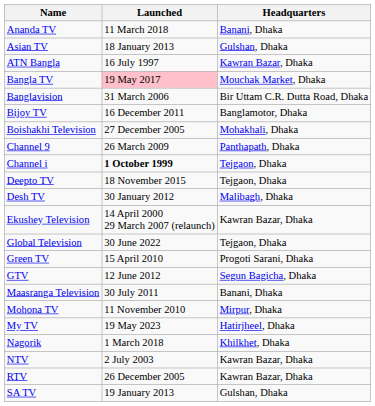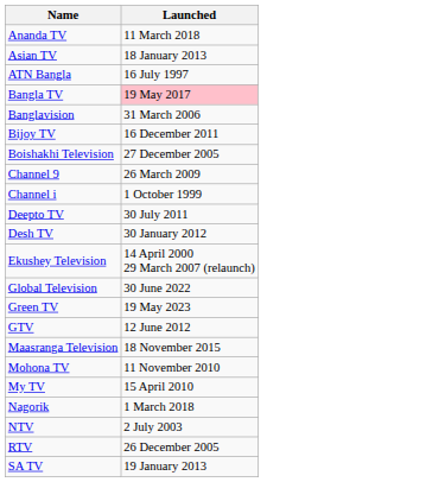 <table class="sortable plainrowheaders wikitable">
 <tr>
 <th>Name</th>
 <th>Launched</th>
-<th>Headquarters</th>
 </tr>
 <tr>
 <td><a href='#'>Ananda TV</a></td>
 <td>11 March 2018</td>
-<td><a href='#'>Banani</a>, Dhaka</td>
 </tr>
 <tr>
 <td><a href='#'>Asian TV</a></td>
 <td>18 January 2013</td>
-<td><a href='#'>Gulshan</a>, Dhaka</td>
 </tr>
 <tr>
 <td><a href='#'>ATN Bangla</a></td>
 <td>16 July 1997</td>
-<td><a href='#'>Kawran Bazar</a>, Dhaka</td>
 </tr>
 <tr>
 <td><a href='#'>Bangla TV</a></td>
 <td style="background: pink;">19 May 2017</td>
-<td><a href='#'>Mouchak Market</a>, Dhaka</td>
 </tr>
 <tr>
 <td><a href='#'>Banglavision</a></td>
 <td>31 March 2006</td>
-<td>Bir Uttam C.R. Dutta Road, Dhaka</td>
 </tr>
 <tr>
 <td><a href='#'>Bijoy TV</a></td>
 <td>16 December 2011</td>
-<td>Banglamotor, Dhaka</td>
 </tr>
 <tr>
 <td><a href='#'>Boishakhi Television</a></td>
 <td>27 December 2005</td>
-<td><a href='#'>Mohakhali</a>, Dhaka</td>
 </tr>
 <tr>
 <td><a href='#'>Channel 9</a></td>
 <td>26 March 2009</td>
-<td><a href='#'>Panthapath</a>, Dhaka</td>
 </tr>
 <tr>
 <td><a href='#'>Channel i</a></td>
-<td><strong>1 October 1999</strong></td>
-<td><a href='#'>Tejgaon</a>, Dhaka</td>
+<td>1 October 1999</td>
 </tr>
 <tr>
 <td><a href='#'>Deepto TV</a></td>
-<td>18 November 2015</td>
-<td>Tejgaon, Dhaka</td>
+<td>30 July 2011</td>
 </tr>
 <tr>
 <td><a href='#'>Desh TV</a></td>
 <td>30 January 2012</td>
-<td><a href='#'>Malibagh</a>, Dhaka</td>
 </tr>
 <tr>
 <td><a href='#'>Ekushey Television</a></td>
 <td>14 April 2000<br>29 March 2007 (relaunch)</td>
-<td>Kawran Bazar, Dhaka</td>
 </tr>
 <tr>
 <td><a href='#'>Global Television</a></td>
 <td>30 June 2022</td>
-<td>Tejgaon, Dhaka</td>
 </tr>
 <tr>
 <td><a href='#'>Green TV</a></td>
-<td>15 April 2010</td>
-<td>Progoti Sarani, Dhaka</td>
+<td>19 May 2023</td>
 </tr>
 <tr>
 <td><a href='#'>GTV</a></td>
 <td>12 June 2012</td>
-<td><a href='#'>Segun Bagicha</a>, Dhaka</td>
 </tr>
 <tr>
 <td><a href='#'>Maasranga Television</a></td>
-<td>30 July 2011</td>
-<td>Banani, Dhaka</td>
+<td>18 November 2015</td>
 </tr>
 <tr>
 <td><a href='#'>Mohona TV</a></td>
 <td>11 November 2010</td>
-<td><a href='#'>Mirpur</a>, Dhaka</td>
 </tr>
 <tr>
 <td><a href='#'>My TV</a></td>
-<td>19 May 2023</td>
-<td><a href='#'>Hatirjheel</a>, Dhaka</td>
+<td>15 April 2010</td>
 </tr>
 <tr>
 <td><a href='#'>Nagorik</a></td>
 <td>1 March 2018</td>
-<td><a href='#'>Khilkhet</a>, Dhaka</td>
 </tr>
 <tr>
 <td><a href='#'>NTV</a></td>
 <td>2 July 2003</td>
-<td>Kawran Bazar, Dhaka</td>
 </tr>
 <tr>
 <td><a href='#'>RTV</a></td>
 <td>26 December 2005</td>
-<td>Kawran Bazar, Dhaka</td>
 </tr>
 <tr>
 <td><a href='#'>SA TV</a></td>
 <td>19 January 2013</td>
-<td>Gulshan, Dhaka</td>
 </tr>
 </table>
